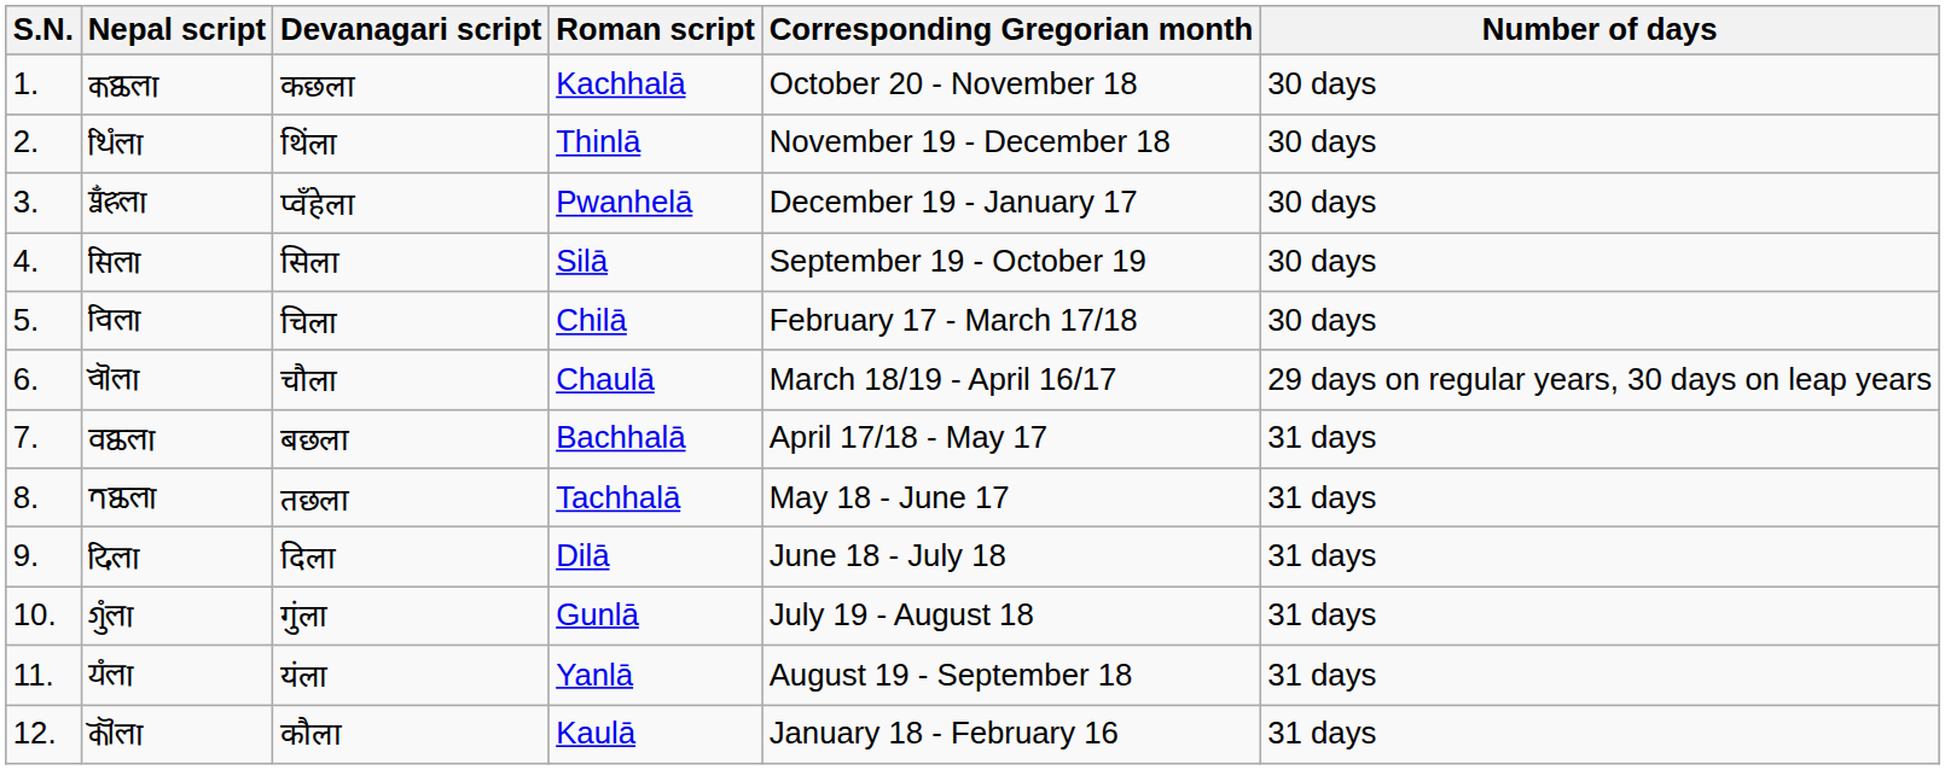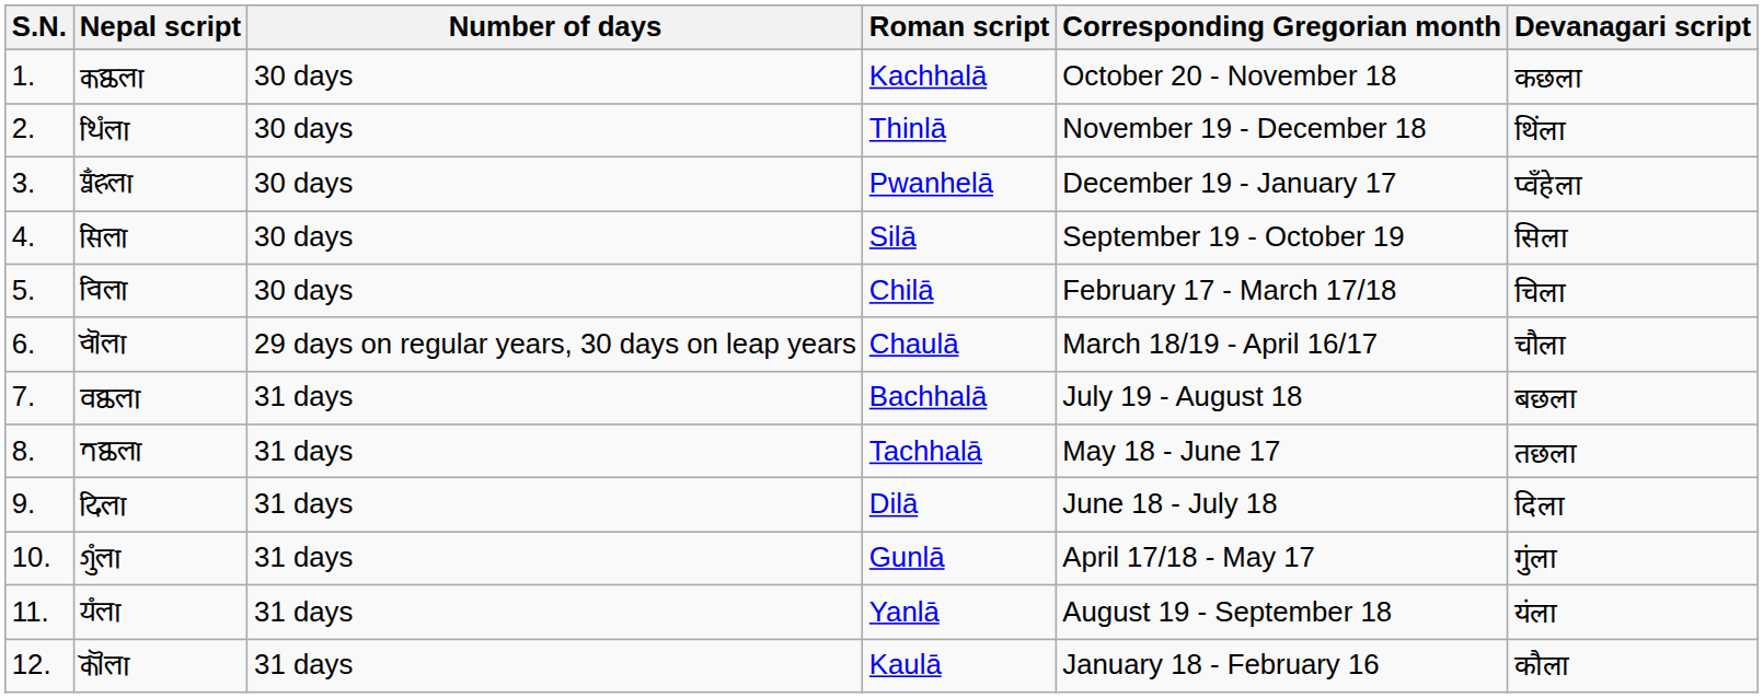 <table class="wikitable" align=center>
 <tr>
 <th>S.N.</th>
 <th>Nepal script</th>
-<th>Devanagari script</th>
+<th>Number of days</th>
 <th>Roman script</th>
 <th>Corresponding Gregorian month</th>
-<th>Number of days</th>
+<th>Devanagari script</th>
 </tr>
 <tr>
 <td>1.</td>
 <td>𑐎𑐕𑐮𑐵</td>
-<td>कछला</td>
+<td>30 days</td>
 <td><a href='#'>Kachhalā</a></td>
 <td>October 20 - November 18</td>
-<td>30 days</td>
+<td>कछला</td>
 </tr>
 <tr>
 <td>2.</td>
 <td>𑐠𑐶𑑄𑐮𑐵</td>
-<td>थिंला</td>
+<td>30 days</td>
 <td><a href='#'>Thinlā</a></td>
 <td>November 19 - December 18</td>
-<td>30 days</td>
+<td>थिंला</td>
 </tr>
 <tr>
 <td>3.</td>
 <td>𑐥𑑂𑐰𑑃𑐴𑐾𑐮𑐵</td>
-<td>प्वँहेला</td>
+<td>30 days</td>
 <td><a href='#'>Pwanhelā</a></td>
 <td>December 19 - January 17</td>
-<td>30 days</td>
+<td>प्वँहेला</td>
 </tr>
 <tr>
 <td>4.</td>
 <td>𑐳𑐶𑐮𑐵</td>
-<td>सिला</td>
+<td>30 days</td>
 <td><a href='#'>Silā</a></td>
 <td>September 19 - October 19</td>
-<td>30 days</td>
+<td>सिला</td>
 </tr>
 <tr>
 <td>5.</td>
 <td>𑐔𑐶𑐮𑐵</td>
-<td>चिला</td>
+<td>30 days</td>
 <td><a href='#'>Chilā</a></td>
 <td>February 17 - March 17/18</td>
-<td>30 days</td>
+<td>चिला</td>
 </tr>
 <tr>
 <td>6.</td>
 <td>𑐔𑑁𑐮𑐵</td>
-<td>चौला</td>
+<td>29 days on regular years, 30 days on leap years</td>
 <td><a href='#'>Chaulā</a></td>
 <td>March 18/19 - April 16/17</td>
-<td>29 days on regular years, 30 days on leap years</td>
+<td>चौला</td>
 </tr>
 <tr>
 <td>7.</td>
 <td>𑐧𑐕𑐮𑐵</td>
+<td>31 days</td>
+<td><a href='#'>Bachhalā</a></td>
+<td>July 19 - August 18</td>
 <td>बछला</td>
-<td><a href='#'>Bachhalā</a></td>
-<td>April 17/18 - May 17</td>
-<td>31 days</td>
 </tr>
 <tr>
 <td>8.</td>
 <td>𑐟𑐕𑐮𑐵</td>
-<td>तछला</td>
+<td>31 days</td>
 <td><a href='#'>Tachhalā</a></td>
 <td>May 18 - June 17</td>
-<td>31 days</td>
+<td>तछला</td>
 </tr>
 <tr>
 <td>9.</td>
 <td>𑐡𑐶𑐮𑐵</td>
-<td>दिला</td>
+<td>31 days</td>
 <td><a href='#'>Dilā</a></td>
 <td>June 18 - July 18</td>
-<td>31 days</td>
+<td>दिला</td>
 </tr>
 <tr>
 <td>10.</td>
 <td>𑐐𑐸𑑄𑐮𑐵</td>
+<td>31 days</td>
+<td><a href='#'>Gunlā</a></td>
+<td>April 17/18 - May 17</td>
 <td>गुंला</td>
-<td><a href='#'>Gunlā</a></td>
-<td>July 19 - August 18</td>
-<td>31 days</td>
 </tr>
 <tr>
 <td>11.</td>
 <td>𑐫𑑄𑐮𑐵</td>
-<td>यंला</td>
+<td>31 days</td>
 <td><a href='#'>Yanlā</a></td>
 <td>August 19 - September 18</td>
-<td>31 days</td>
+<td>यंला</td>
 </tr>
 <tr>
 <td>12.</td>
 <td>𑐎𑑁𑐮𑐵</td>
-<td>कौला</td>
+<td>31 days</td>
 <td><a href='#'>Kaulā</a></td>
 <td>January 18 - February 16</td>
-<td>31 days</td>
+<td>कौला</td>
 </tr>
 </table>
